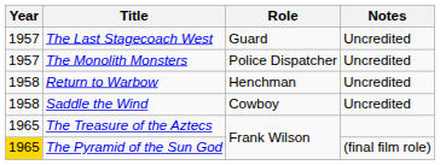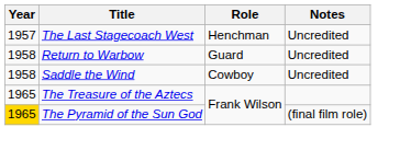 <table class="wikitable">
 <tr>
 <th>Year</th>
 <th>Title</th>
 <th>Role</th>
 <th>Notes</th>
 </tr>
 <tr>
 <td>1957</td>
 <td><em><a href='#'>The Last Stagecoach West</a></em></td>
-<td>Guard</td>
-<td>Uncredited</td>
-</tr>
-<tr>
-<td>1957</td>
-<td><em><a href='#'>The Monolith Monsters</a></em></td>
-<td>Police Dispatcher</td>
+<td>Henchman</td>
 <td>Uncredited</td>
 </tr>
 <tr>
 <td>1958</td>
 <td><em><a href='#'>Return to Warbow</a></em></td>
-<td>Henchman</td>
+<td>Guard</td>
 <td>Uncredited</td>
 </tr>
 <tr>
 <td>1958</td>
 <td><em><a href='#'>Saddle the Wind</a></em></td>
 <td>Cowboy</td>
 <td>Uncredited</td>
 </tr>
 <tr>
 <td>1965</td>
 <td><em><a href='#'>The Treasure of the Aztecs</a></em></td>
 <td rowspan="2">Frank Wilson</td>
 <td></td>
 </tr>
 <tr>
 <td style="background: gold;">1965</td>
 <td><em><a href='#'>The Pyramid of the Sun God</a></em></td>
 <td>(final film role)</td>
 </tr>
 </table>
